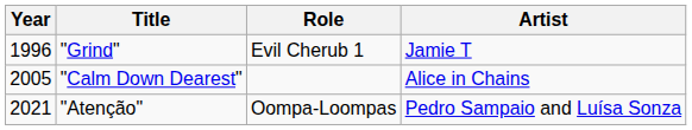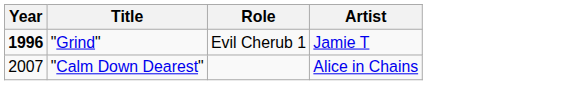 <table class="wikitable sortable">
 <tr>
 <th>Year</th>
 <th>Title</th>
 <th>Role</th>
 <th>Artist</th>
 </tr>
 <tr>
-<td>1996</td>
+<td><strong>1996</strong></td>
 <td>"<a href='#'>Grind</a>"</td>
 <td>Evil Cherub 1</td>
 <td><a href='#'>Jamie T</a></td>
 </tr>
 <tr>
-<td>2005</td>
+<td>2007</td>
 <td>"<a href='#'>Calm Down Dearest</a>"</td>
 <td></td>
 <td><a href='#'>Alice in Chains</a></td>
 </tr>
-<tr>
-<td>2021</td>
-<td>"Atenção"</td>
-<td>Oompa-Loompas</td>
-<td><a href='#'>Pedro Sampaio</a> and <a href='#'>Luísa Sonza</a></td>
-</tr>
 </table>
